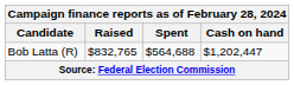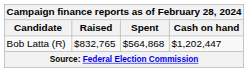 <table class="wikitable sortable">
 <tr>
 <th colspan=4>Campaign finance reports as of February 28, 2024</th>
 </tr>
 <tr style="text-align:center;">
 <th>Candidate</th>
 <th>Raised</th>
 <th>Spent</th>
 <th>Cash on hand</th>
 </tr>
 <tr>
 <td>Bob Latta (R)</td>
 <td>$832,765</td>
-<td>$564,688</td>
+<td>$564,868</td>
 <td>$1,202,447</td>
 </tr>
 <tr>
 <th colspan="4"><small>Source: <a href='#'>Federal Election Commission</a></small></th>
 </tr>
 </table>
